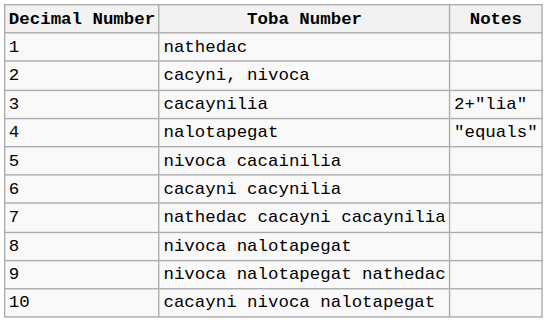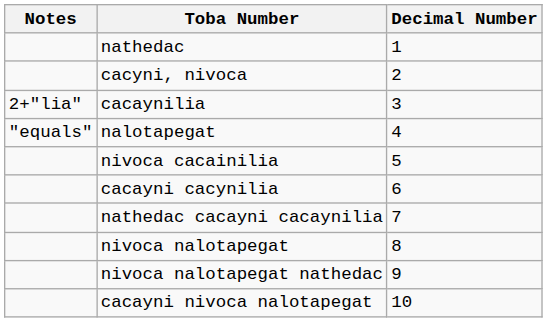 <table class="wikitable">
 <tr>
+<th>Notes</th>
+<th>Toba Number</th>
 <th>Decimal Number</th>
-<th>Toba Number</th>
-<th>Notes</th>
 </tr>
 <tr>
+<td></td>
+<td>nathedac</td>
 <td>1</td>
-<td>nathedac</td>
-<td></td>
 </tr>
 <tr>
+<td></td>
+<td>cacyni, nivoca</td>
 <td>2</td>
-<td>cacyni, nivoca</td>
-<td></td>
 </tr>
 <tr>
+<td>2+"lia"</td>
+<td>cacaynilia</td>
 <td>3</td>
-<td>cacaynilia</td>
-<td>2+"lia"</td>
 </tr>
 <tr>
+<td>"equals"</td>
+<td>nalotapegat</td>
 <td>4</td>
-<td>nalotapegat</td>
-<td>"equals"</td>
 </tr>
 <tr>
+<td></td>
+<td>nivoca cacainilia</td>
 <td>5</td>
-<td>nivoca cacainilia</td>
-<td></td>
 </tr>
 <tr>
+<td></td>
+<td>cacayni cacynilia</td>
 <td>6</td>
-<td>cacayni cacynilia</td>
-<td></td>
 </tr>
 <tr>
+<td></td>
+<td>nathedac cacayni cacaynilia</td>
 <td>7</td>
-<td>nathedac cacayni cacaynilia</td>
-<td></td>
 </tr>
 <tr>
+<td></td>
+<td>nivoca nalotapegat</td>
 <td>8</td>
-<td>nivoca nalotapegat</td>
-<td></td>
 </tr>
 <tr>
+<td></td>
+<td>nivoca nalotapegat nathedac</td>
 <td>9</td>
-<td>nivoca nalotapegat nathedac</td>
-<td></td>
 </tr>
 <tr>
+<td></td>
+<td>cacayni nivoca nalotapegat</td>
 <td>10</td>
-<td>cacayni nivoca nalotapegat</td>
-<td></td>
 </tr>
 </table>
